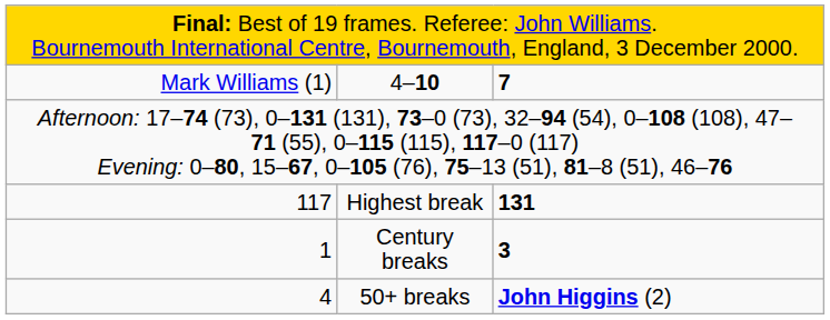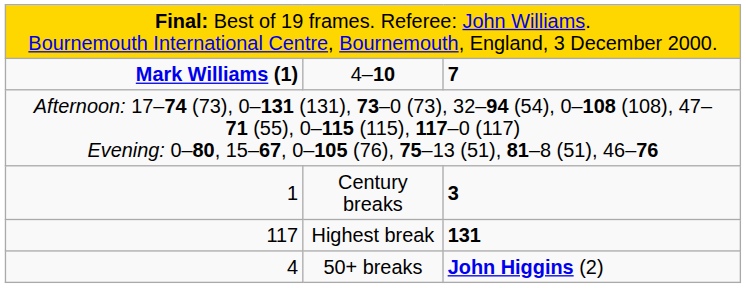 <table class="wikitable" style="font-size: 95%; margin: 1em auto 1em auto;">
 <tr>
 <td colspan="3" align="center" bgcolor="#ffd700"><strong>Final:</strong> Best of 19 frames. Referee: <a href='#'>John Williams</a>.<br><a href='#'>Bournemouth International Centre</a>, <a href='#'>Bournemouth</a>, England, 3 December 2000.</td>
 </tr>
 <tr>
-<td width="220" align="right"><a href='#'>Mark Williams</a> (1)<br></td>
+<td width="220" align="right"><strong><a href='#'>Mark Williams</a> (1)<br></strong></td>
 <td width="100" align="center">4–<strong>10</strong></td>
 <td align="left"><strong>7</strong></td>
 </tr>
 <tr>
 <td colspan="3" align="center" style="font-size: 100%"><em>Afternoon:</em> 17–<strong>74</strong> (73), 0–<strong>131</strong> (131), <strong>73</strong>–0 (73), 32–<strong>94</strong> (54), 0–<strong>108</strong> (108), 47–<strong>71</strong> (55), 0–<strong>115</strong> (115), <strong>117</strong>–0 (117)<br><em>Evening:</em> 0–<strong>80</strong>, 15–<strong>67</strong>, 0–<strong>105</strong> (76), <strong>75</strong>–13 (51), <strong>81</strong>–8 (51), 46–<strong>76</strong></td>
 </tr>
 <tr>
+<td align="right">1</td>
+<td align="center">Century breaks</td>
+<td align="left"><strong>3</strong></td>
+</tr>
+<tr>
 <td align="right">117</td>
 <td align="center">Highest break</td>
 <td align="left"><strong>131</strong></td>
-</tr>
-<tr>
-<td align="right">1</td>
-<td align="center">Century breaks</td>
-<td align="left"><strong>3</strong></td>
 </tr>
 <tr>
 <td align="right">4</td>
 <td align="center">50+ breaks</td>
 <td width="220"><strong><a href='#'>John Higgins</a></strong> (2)<br></td>
 </tr>
 </table>
